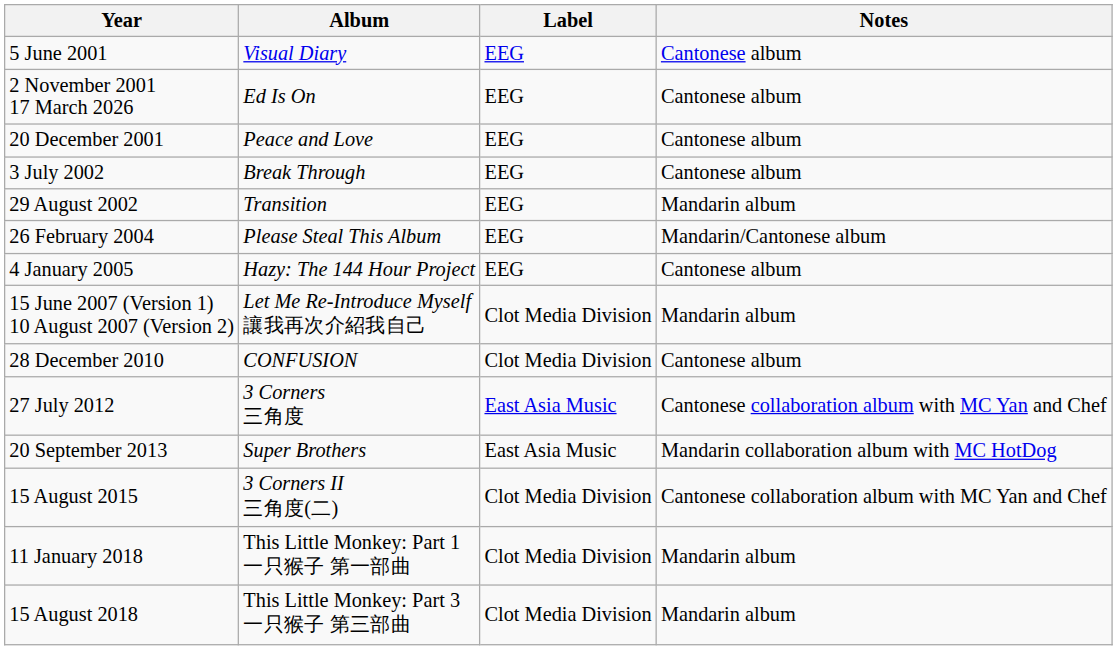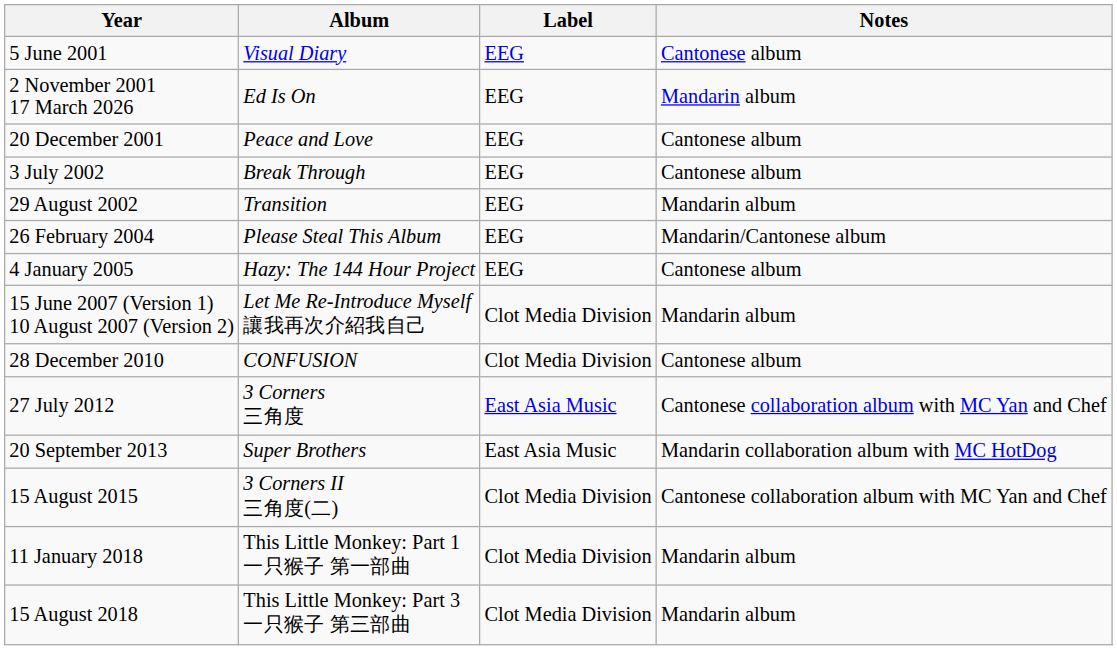 <table class="wikitable">
 <tr>
 <th style="text-align:center; vertical-align:top;">Year</th>
 <th style="text-align:center; vertical-align:top;">Album</th>
 <th style="text-align:center; vertical-align:top;">Label</th>
 <th style="text-align:center; vertical-align:top;">Notes</th>
 </tr>
 <tr>
 <td>5 June 2001</td>
 <td><em><a href='#'>Visual Diary</a></em></td>
 <td><a href='#'>EEG</a></td>
 <td><a href='#'>Cantonese</a> album</td>
 </tr>
 <tr>
 <td> 2 November 2001<br> 17 March 2026</td>
 <td><em>Ed Is On</em></td>
 <td>EEG</td>
-<td>Cantonese album</td>
+<td><a href='#'>Mandarin</a> album</td>
 </tr>
 <tr>
 <td>20 December 2001</td>
 <td><em>Peace and Love</em></td>
 <td>EEG</td>
 <td>Cantonese album</td>
 </tr>
 <tr>
 <td>3 July 2002</td>
 <td><em>Break Through</em></td>
 <td>EEG</td>
 <td>Cantonese album</td>
 </tr>
 <tr>
 <td>29 August 2002</td>
 <td><em>Transition</em></td>
 <td>EEG</td>
 <td>Mandarin album</td>
 </tr>
 <tr>
 <td>26 February 2004</td>
 <td><em>Please Steal This Album</em></td>
 <td>EEG</td>
 <td>Mandarin/Cantonese album</td>
 </tr>
 <tr>
 <td>4 January 2005</td>
 <td><em>Hazy: The 144 Hour Project</em></td>
 <td>EEG</td>
 <td>Cantonese album</td>
 </tr>
 <tr>
 <td>15 June 2007 (Version 1) <br>10 August 2007 (Version 2)</td>
 <td><em>Let Me Re-Introduce Myself</em> <br>讓我再次介紹我自己</td>
 <td>Clot Media Division</td>
 <td>Mandarin album</td>
 </tr>
 <tr>
 <td>28 December 2010</td>
 <td><em>CONFUSION</em></td>
 <td>Clot Media Division</td>
 <td>Cantonese album</td>
 </tr>
 <tr>
 <td>27 July 2012</td>
 <td><em>3 Corners</em><br>三角度</td>
 <td><a href='#'>East Asia Music</a></td>
 <td>Cantonese <a href='#'>collaboration album</a> with <a href='#'>MC Yan</a> and Chef</td>
 </tr>
 <tr>
 <td>20 September 2013</td>
 <td><em>Super Brothers</em></td>
 <td>East Asia Music</td>
 <td>Mandarin collaboration album with <a href='#'>MC HotDog</a></td>
 </tr>
 <tr>
 <td>15 August 2015</td>
 <td><em>3 Corners II</em><br>三角度(二)</td>
 <td>Clot Media Division</td>
 <td>Cantonese collaboration album with MC Yan and Chef</td>
 </tr>
 <tr>
 <td>11 January 2018</td>
 <td>This Little Monkey: Part 1<br>一只猴子 第一部曲</td>
 <td>Clot Media Division</td>
 <td>Mandarin album</td>
 </tr>
 <tr>
 <td>15 August 2018</td>
 <td>This Little Monkey: Part 3<br>一只猴子 第三部曲</td>
 <td>Clot Media Division</td>
 <td>Mandarin album</td>
 </tr>
 </table>
